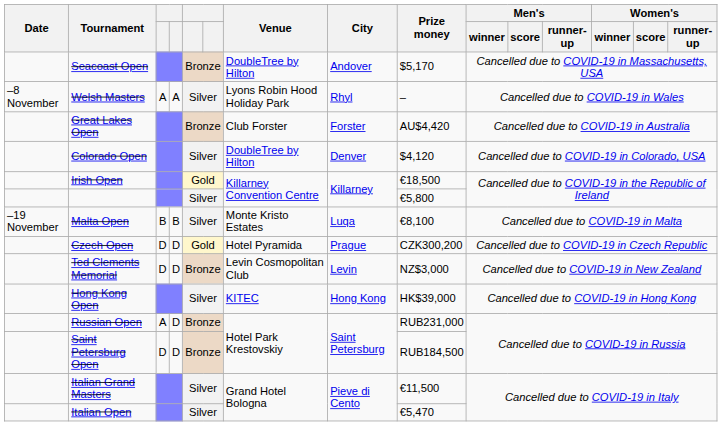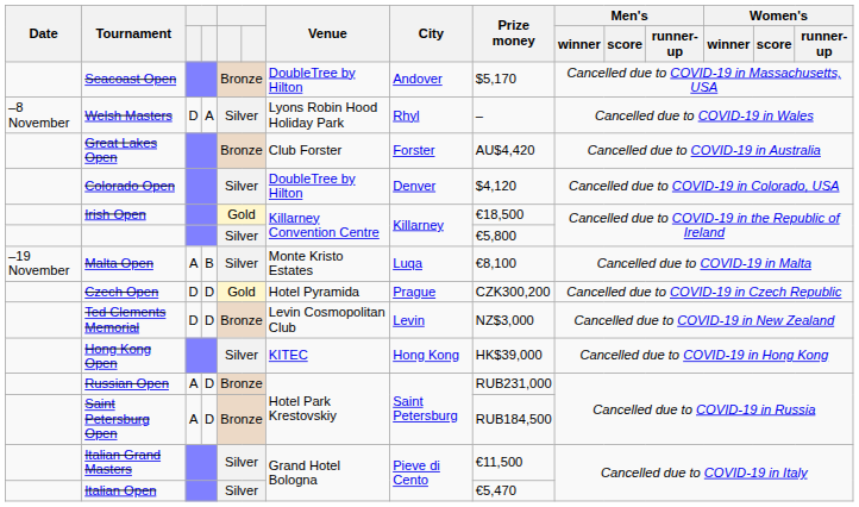 <table class="wikitable sortable" style="font-size: 85%">
 <tr>
 <th rowspan="2">Date</th>
 <th rowspan="2">Tournament</th>
 <th colspan="2"></th>
 <th colspan="2"></th>
 <th rowspan="2">Venue</th>
 <th rowspan="2">City</th>
 <th rowspan="2" class=unsortable>Prize<br>money</th>
 <th colspan="3">Men's</th>
 <th colspan="3">Women's</th>
 </tr>
 <tr>
 <th></th>
 <th></th>
 <th></th>
 <th></th>
 <th>winner</th>
 <th>score</th>
 <th>runner-up</th>
 <th>winner</th>
 <th>score</th>
 <th>runner-up</th>
 </tr>
 <tr>
 <td></td>
 <td><s><a href='#'>Seacoast Open</a></s></td>
 <td colspan=2 style="background:#8080ff"></td>
 <td colspan=2 bgcolor="ecd9c6" align="center">Bronze</td>
 <td><a href='#'>DoubleTree by Hilton</a></td>
 <td> <a href='#'>Andover</a></td>
 <td>$5,170</td>
 <td colspan=6 align=center><em>Cancelled due to <a href='#'>COVID-19 in Massachusetts, USA</a></em></td>
 </tr>
 <tr>
 <td>–8 November</td>
 <td><s><a href='#'>Welsh Masters</a></s></td>
-<td align="center">A</td>
+<td align="center">D</td>
 <td align="center">A</td>
 <td colspan=2 bgcolor="f2f2f2" align="center">Silver</td>
 <td>Lyons Robin Hood Holiday Park</td>
 <td> <a href='#'>Rhyl</a></td>
 <td>–</td>
 <td colspan=6 align=center><em>Cancelled due to <a href='#'>COVID-19 in Wales</a></em></td>
 </tr>
 <tr>
 <td></td>
 <td><s><a href='#'>Great Lakes Open</a></s></td>
 <td colspan=2 style="background:#8080ff"></td>
 <td colspan=2 bgcolor="ecd9c6" align="center">Bronze</td>
 <td>Club Forster</td>
 <td> <a href='#'>Forster</a></td>
 <td>AU$4,420</td>
 <td colspan=6 align=center><em>Cancelled due to <a href='#'>COVID-19 in Australia</a></em></td>
 </tr>
 <tr>
 <td></td>
 <td><s><a href='#'>Colorado Open</a></s></td>
 <td colspan=2 style="background:#8080ff"></td>
 <td colspan=2 bgcolor="f2f2f2" align="center">Silver</td>
 <td><a href='#'>DoubleTree by Hilton</a></td>
 <td> <a href='#'>Denver</a></td>
 <td>$4,120</td>
 <td colspan=6 align=center><em>Cancelled due to <a href='#'>COVID-19 in Colorado, USA</a></em></td>
 </tr>
 <tr>
 <td></td>
 <td><s><a href='#'>Irish Open</a></s></td>
 <td colspan=2 style="background:#8080ff"></td>
 <td colspan=2 bgcolor="fff7cc" align="center">Gold</td>
 <td rowspan=2><a href='#'>Killarney Convention Centre</a></td>
 <td rowspan=2> <a href='#'>Killarney</a></td>
 <td>€18,500</td>
 <td colspan=6 rowspan=2 align=center><em>Cancelled due to <a href='#'>COVID-19 in the Republic of Ireland</a></em></td>
 </tr>
 <tr>
 <td></td>
 <td><s><a href='#'></a></s></td>
 <td colspan=2 style="background:#8080ff"></td>
 <td colspan=2 bgcolor="f2f2f2" align="center">Silver</td>
 <td>€5,800</td>
 </tr>
 <tr>
 <td>–19 November</td>
 <td><s><a href='#'>Malta Open</a></s></td>
-<td align="center">B</td>
+<td align="center">A</td>
 <td align="center">B</td>
 <td colspan=2 bgcolor="f2f2f2" align="center">Silver</td>
 <td>Monte Kristo Estates</td>
 <td> <a href='#'>Luqa</a></td>
 <td>€8,100</td>
 <td colspan=6 align=center><em>Cancelled due to <a href='#'>COVID-19 in Malta</a></em></td>
 </tr>
 <tr>
 <td></td>
 <td><s><a href='#'>Czech Open</a></s></td>
 <td align="center">D</td>
 <td align="center">D</td>
 <td colspan=2 bgcolor="fff7cc" align="center">Gold</td>
 <td>Hotel Pyramida</td>
 <td> <a href='#'>Prague</a></td>
 <td>CZK300,200</td>
 <td colspan=6 align=center><em>Cancelled due to <a href='#'>COVID-19 in Czech Republic</a></em></td>
 </tr>
 <tr>
 <td></td>
 <td><s><a href='#'>Ted Clements Memorial</a></s></td>
 <td align="center">D</td>
 <td align="center">D</td>
 <td colspan=2 bgcolor="ecd9c6" align="center">Bronze</td>
 <td>Levin Cosmopolitan Club</td>
 <td> <a href='#'>Levin</a></td>
 <td>NZ$3,000</td>
 <td colspan=6 align=center><em>Cancelled due to <a href='#'>COVID-19 in New Zealand</a></em></td>
 </tr>
 <tr>
 <td></td>
 <td><s><a href='#'>Hong Kong Open</a></s></td>
 <td colspan=2 style="background:#8080ff"></td>
 <td colspan=2 bgcolor="f2f2f2" align="center">Silver</td>
 <td><a href='#'>KITEC</a></td>
 <td> <a href='#'>Hong Kong</a></td>
 <td>HK$39,000</td>
 <td colspan=6 align=center><em>Cancelled due to <a href='#'>COVID-19 in Hong Kong</a></em></td>
 </tr>
 <tr>
 <td></td>
 <td><s><a href='#'>Russian Open</a></s></td>
 <td align="center">A</td>
 <td align="center">D</td>
 <td colspan=2 bgcolor="ecd9c6" align="center">Bronze</td>
 <td rowspan=2>Hotel Park Krestovskiy</td>
 <td rowspan=2> <a href='#'>Saint Petersburg</a></td>
 <td>RUB231,000</td>
 <td colspan=6 rowspan=2 align=center><em>Cancelled due to <a href='#'>COVID-19 in Russia</a></em></td>
 </tr>
 <tr>
 <td></td>
 <td><s><a href='#'>Saint Petersburg Open</a></s></td>
-<td align="center">D</td>
+<td align="center">A</td>
 <td align="center">D</td>
 <td colspan=2 bgcolor="ecd9c6" align="center">Bronze</td>
 <td>RUB184,500</td>
 </tr>
 <tr>
 <td></td>
 <td><s><a href='#'>Italian Grand Masters</a></s></td>
 <td colspan=2 style="background:#8080ff"></td>
 <td colspan=2 bgcolor="f2f2f2" align="center">Silver</td>
 <td rowspan=2>Grand Hotel Bologna</td>
 <td rowspan=2> <a href='#'>Pieve di Cento</a></td>
 <td>€11,500</td>
 <td colspan=6 rowspan=2 align=center><em>Cancelled due to <a href='#'>COVID-19 in Italy</a></em></td>
 </tr>
 <tr>
 <td></td>
 <td><s><a href='#'>Italian Open</a></s></td>
 <td colspan=2 style="background:#8080ff"></td>
 <td colspan=2 bgcolor="f2f2f2" align="center">Silver</td>
 <td>€5,470</td>
 </tr>
 </table>
